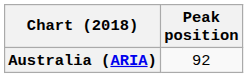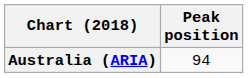 <table class="wikitable plainrowheaders" style="text-align:center">
 <tr>
 <th scope="col">Chart (2018)</th>
 <th scope="col">Peak<br>position</th>
 </tr>
 <tr>
 <th scope="row">Australia (<a href='#'>ARIA</a>)</th>
-<td>92</td>
+<td>94</td>
 </tr>
 </table>
